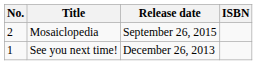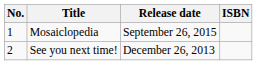 <table class="wikitable">
 <tr>
 <th>No.</th>
 <th>Title</th>
 <th>Release date</th>
 <th>ISBN</th>
 </tr>
 <tr>
-<td>2</td>
+<td>1</td>
 <td>Mosaiclopedia</td>
 <td>September 26, 2015</td>
 <td></td>
 </tr>
 <tr>
-<td>1</td>
+<td>2</td>
 <td>See you next time!</td>
 <td>December 26, 2013</td>
 <td></td>
 </tr>
 </table>
